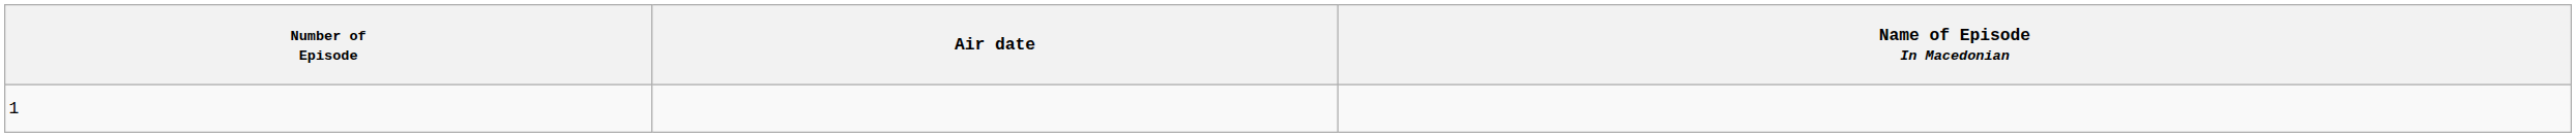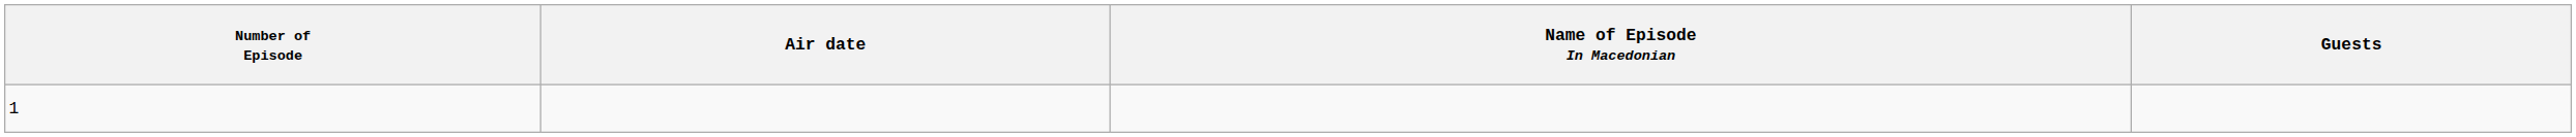 <table class="wikitable sortable" style="width: 100%; height: 100px;">
 <tr>
 <th><small>Number of <br> Episode</small></th>
 <th>Air date</th>
 <th>Name of Episode <br> <small><em>In Macedonian</em></small></th>
+<th>Guests</th>
 </tr>
 <tr>
 <td>1</td>
 <td></td>
 <td></td>
+<td></td>
 </tr>
 </table>
